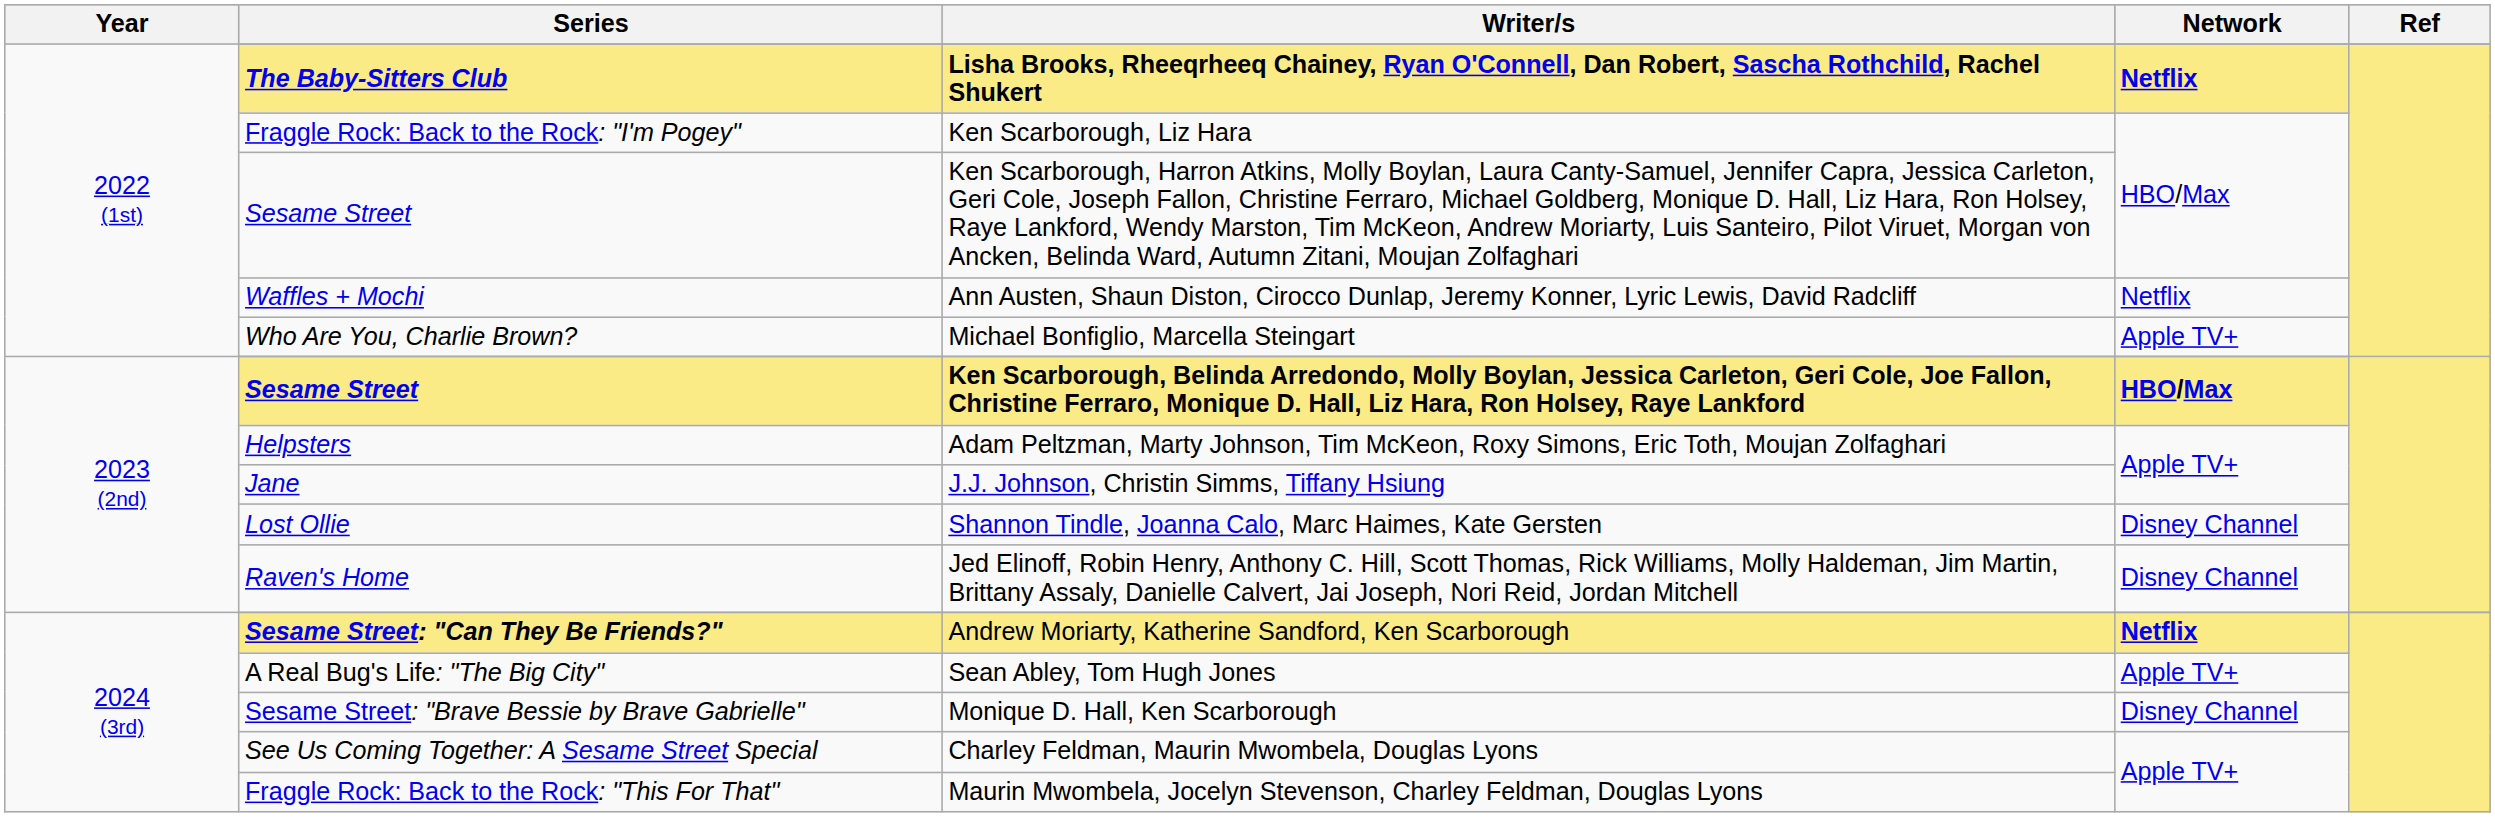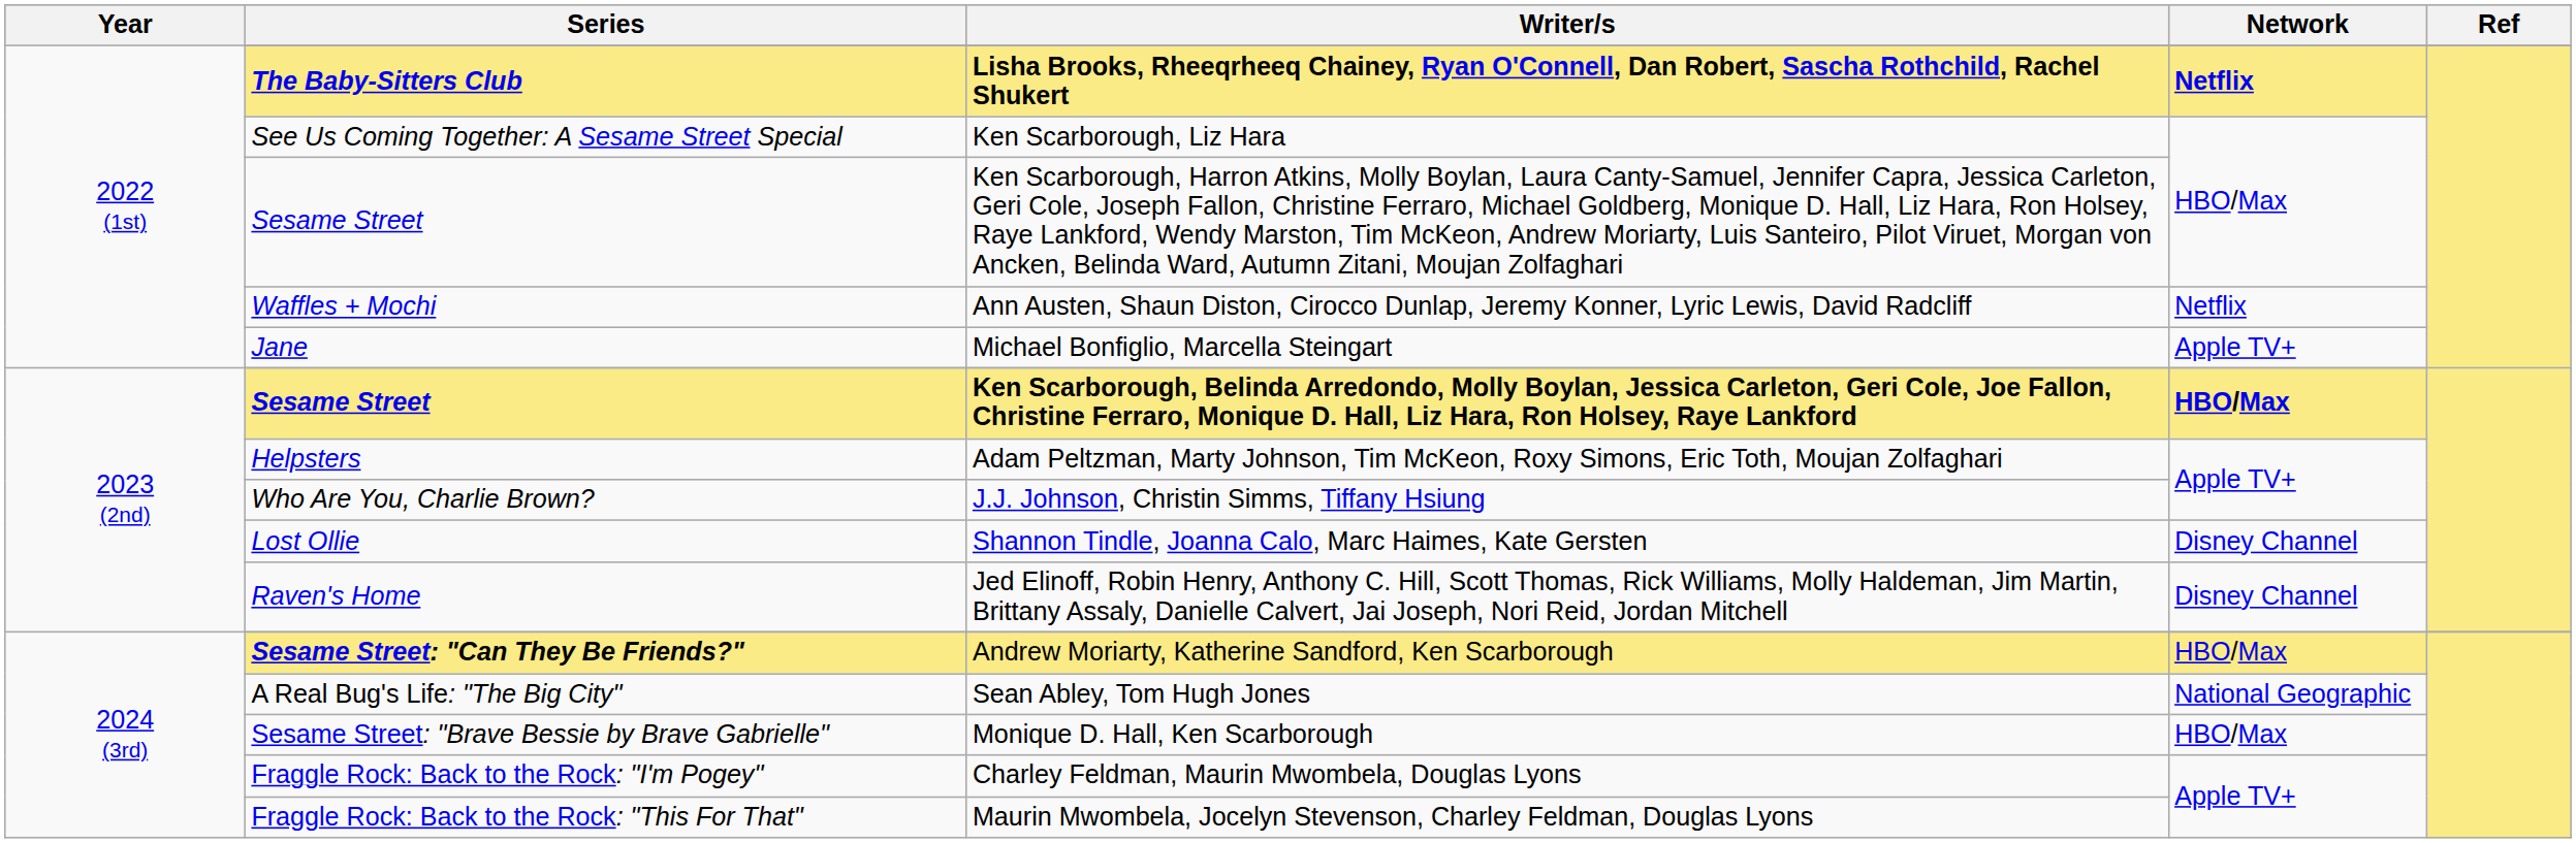 <table class="wikitable" style="width:100%">
 <tr bgcolor="#bebebe">
 <th width="5%">Year</th>
 <th width="15%">Series</th>
 <th width="25%">Writer/s</th>
 <th width="5%">Network</th>
 <th width="3%">Ref</th>
 </tr>
 <tr>
 <td rowspan=6 style="text-align:center"><a href='#'>2022</a><br><small><a href='#'>(1st)</a></small></td>
 </tr>
 <tr style="background:#FAEB86">
 <td><strong><em><a href='#'>The Baby-Sitters Club</a></em></strong></td>
 <td><strong> Lisha Brooks, Rheeqrheeq Chainey, <a href='#'>Ryan O'Connell</a>, Dan Robert, <a href='#'>Sascha Rothchild</a>, Rachel Shukert</strong></td>
 <td><strong><a href='#'>Netflix</a></strong></td>
 <td rowspan=6 style="text-align:center"></td>
 </tr>
 <tr>
-<td></em><a href='#'>Fraggle Rock: Back to the Rock</a><em>: "I'm Pogey"</td>
+<td><em>See Us Coming Together: A <a href='#'>Sesame Street</a> Special</em></td>
 <td>Ken Scarborough, Liz Hara</td>
 <td rowspan=2><a href='#'>HBO</a>/<a href='#'>Max</a></td>
 </tr>
 <tr>
 <td><em><a href='#'>Sesame Street</a></em></td>
 <td>Ken Scarborough, Harron Atkins, Molly Boylan, Laura Canty-Samuel, Jennifer Capra, Jessica Carleton, Geri Cole, Joseph Fallon, Christine Ferraro, Michael Goldberg, Monique D. Hall, Liz Hara, Ron Holsey, Raye Lankford, Wendy Marston, Tim McKeon, Andrew Moriarty, Luis Santeiro, Pilot Viruet, Morgan von Ancken, Belinda Ward, Autumn Zitani, Moujan Zolfaghari</td>
 </tr>
 <tr>
 <td><em><a href='#'>Waffles + Mochi</a></em></td>
 <td>Ann Austen, Shaun Diston, Cirocco Dunlap, Jeremy Konner, Lyric Lewis, David Radcliff</td>
 <td><a href='#'>Netflix</a></td>
 </tr>
 <tr>
-<td><em>Who Are You, Charlie Brown?</em></td>
+<td><em><a href='#'>Jane</a></em></td>
 <td>Michael Bonfiglio, Marcella Steingart</td>
 <td><a href='#'>Apple TV+</a></td>
 </tr>
 <tr>
 <td rowspan=6 style="text-align:center"><a href='#'>2023</a><br><small><a href='#'>(2nd)</a></small></td>
 </tr>
 <tr style="background:#FAEB86">
 <td><strong><em><a href='#'>Sesame Street</a></em></strong></td>
 <td><strong>Ken Scarborough, Belinda Arredondo, Molly Boylan, Jessica Carleton, Geri Cole, Joe Fallon, Christine Ferraro, Monique D. Hall, Liz Hara, Ron Holsey, Raye Lankford</strong></td>
 <td><strong><a href='#'>HBO</a>/<a href='#'>Max</a></strong></td>
 <td rowspan=5 style="text-align:center"></td>
 </tr>
 <tr>
 <td><em><a href='#'>Helpsters</a></em></td>
 <td>Adam Peltzman, Marty Johnson, Tim McKeon, Roxy Simons, Eric Toth, Moujan Zolfaghari</td>
 <td rowspan=2><a href='#'>Apple TV+</a></td>
 </tr>
 <tr>
-<td><em><a href='#'>Jane</a></em></td>
+<td><em>Who Are You, Charlie Brown?</em></td>
 <td><a href='#'>J.J. Johnson</a>, Christin Simms, <a href='#'>Tiffany Hsiung</a></td>
 </tr>
 <tr>
 <td><em><a href='#'>Lost Ollie</a></em></td>
 <td><a href='#'>Shannon Tindle</a>, <a href='#'>Joanna Calo</a>, Marc Haimes, Kate Gersten</td>
 <td><a href='#'>Disney Channel</a></td>
 </tr>
 <tr>
 <td><em><a href='#'>Raven's Home</a></em></td>
 <td>Jed Elinoff, Robin Henry, Anthony C. Hill, Scott Thomas, Rick Williams, Molly Haldeman, Jim Martin, Brittany Assaly, Danielle Calvert, Jai Joseph, Nori Reid, Jordan Mitchell</td>
 <td><a href='#'>Disney Channel</a></td>
 </tr>
 <tr>
 <td rowspan=7 style="text-align:center"><a href='#'>2024</a><br><small><a href='#'>(3rd)</a></small></td>
 </tr>
 <tr style="background:#FAEB86">
 <td><strong><em><a href='#'>Sesame Street</a><em>: "Can They Be Friends?"<strong></td>
 <td>Andrew Moriarty, Katherine Sandford, Ken Scarborough</td>
-<td><strong><a href='#'>Netflix</a></strong></td>
+<td></strong><a href='#'>HBO</a>/<a href='#'>Max</a><strong></td>
 <td rowspan=6 style="text-align:center"></td>
 </tr>
 <tr>
 <td></em>A Real Bug's Life<em>: "The Big City"</td>
 <td>Sean Abley, Tom Hugh Jones</td>
-<td><a href='#'>Apple TV+</a></td>
+<td><a href='#'>National Geographic</a></td>
 </tr>
 <tr>
 <td></em><a href='#'>Sesame Street</a><em>: "Brave Bessie by Brave Gabrielle"</td>
 <td>Monique D. Hall, Ken Scarborough</td>
-<td><a href='#'>Disney Channel</a></td>
+<td><a href='#'>HBO</a>/<a href='#'>Max</a></td>
 </tr>
 <tr>
-<td><em>See Us Coming Together: A <a href='#'>Sesame Street</a> Special</em></td>
+<td></em><a href='#'>Fraggle Rock: Back to the Rock</a><em>: "I'm Pogey"</td>
 <td>Charley Feldman, Maurin Mwombela, Douglas Lyons</td>
 <td rowspan=2><a href='#'>Apple TV+</a></td>
 </tr>
 <tr>
 <td></em><a href='#'>Fraggle Rock: Back to the Rock</a><em>: "This For That"</td>
 <td>Maurin Mwombela, Jocelyn Stevenson, Charley Feldman, Douglas Lyons</td>
 </tr>
 </table>
